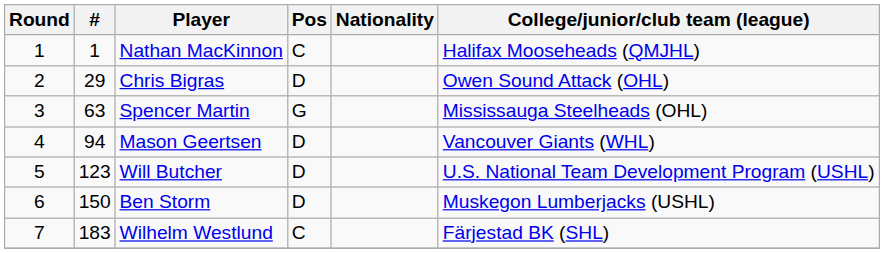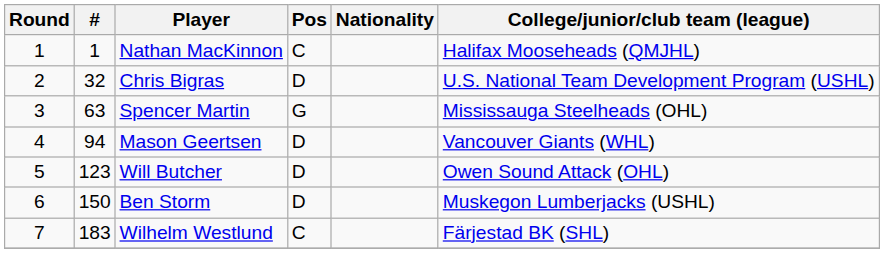 <table class="wikitable">
 <tr>
 <th>Round</th>
 <th>#</th>
 <th>Player</th>
 <th>Pos</th>
 <th>Nationality</th>
 <th>College/junior/club team (league)</th>
 </tr>
 <tr>
 <td style="text-align:center">1</td>
 <td style="text-align:center">1</td>
 <td><a href='#'>Nathan MacKinnon</a></td>
 <td>C</td>
 <td></td>
 <td><a href='#'>Halifax Mooseheads</a> (<a href='#'>QMJHL</a>)</td>
 </tr>
 <tr>
 <td style="text-align:center">2</td>
-<td style="text-align:center">29</td>
+<td style="text-align:center">32</td>
 <td><a href='#'>Chris Bigras</a></td>
 <td>D</td>
 <td></td>
-<td><a href='#'>Owen Sound Attack</a> (<a href='#'>OHL</a>)</td>
+<td><a href='#'>U.S. National Team Development Program</a> (<a href='#'>USHL</a>)</td>
 </tr>
 <tr>
 <td style="text-align:center">3</td>
 <td style="text-align:center">63</td>
 <td><a href='#'>Spencer Martin</a></td>
 <td>G</td>
 <td></td>
 <td><a href='#'>Mississauga Steelheads</a> (OHL)</td>
 </tr>
 <tr>
 <td style="text-align:center">4</td>
 <td style="text-align:center">94</td>
 <td><a href='#'>Mason Geertsen</a></td>
 <td>D</td>
 <td></td>
 <td><a href='#'>Vancouver Giants</a> (<a href='#'>WHL</a>)</td>
 </tr>
 <tr>
 <td style="text-align:center">5</td>
 <td style="text-align:center">123</td>
 <td><a href='#'>Will Butcher</a></td>
 <td>D</td>
 <td></td>
-<td><a href='#'>U.S. National Team Development Program</a> (<a href='#'>USHL</a>)</td>
+<td><a href='#'>Owen Sound Attack</a> (<a href='#'>OHL</a>)</td>
 </tr>
 <tr>
 <td style="text-align:center">6</td>
 <td style="text-align:center">150</td>
 <td><a href='#'>Ben Storm</a></td>
 <td>D</td>
 <td></td>
 <td><a href='#'>Muskegon Lumberjacks</a> (USHL)</td>
 </tr>
 <tr>
 <td style="text-align:center">7</td>
 <td style="text-align:center">183</td>
 <td><a href='#'>Wilhelm Westlund</a></td>
 <td>C</td>
 <td></td>
 <td><a href='#'>Färjestad BK</a> (<a href='#'>SHL</a>)</td>
 </tr>
 <tr>
 </tr>
 </table>
